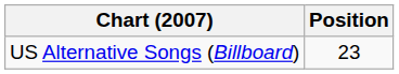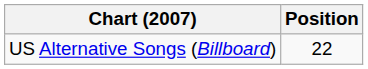 <table class="wikitable">
 <tr>
 <th>Chart (2007)</th>
 <th>Position</th>
 </tr>
 <tr>
 <td scope="col">US <a href='#'>Alternative Songs</a> (<em><a href='#'>Billboard</a></em>)</td>
-<td style="text-align:center;">23</td>
+<td style="text-align:center;">22</td>
 </tr>
 </table>
